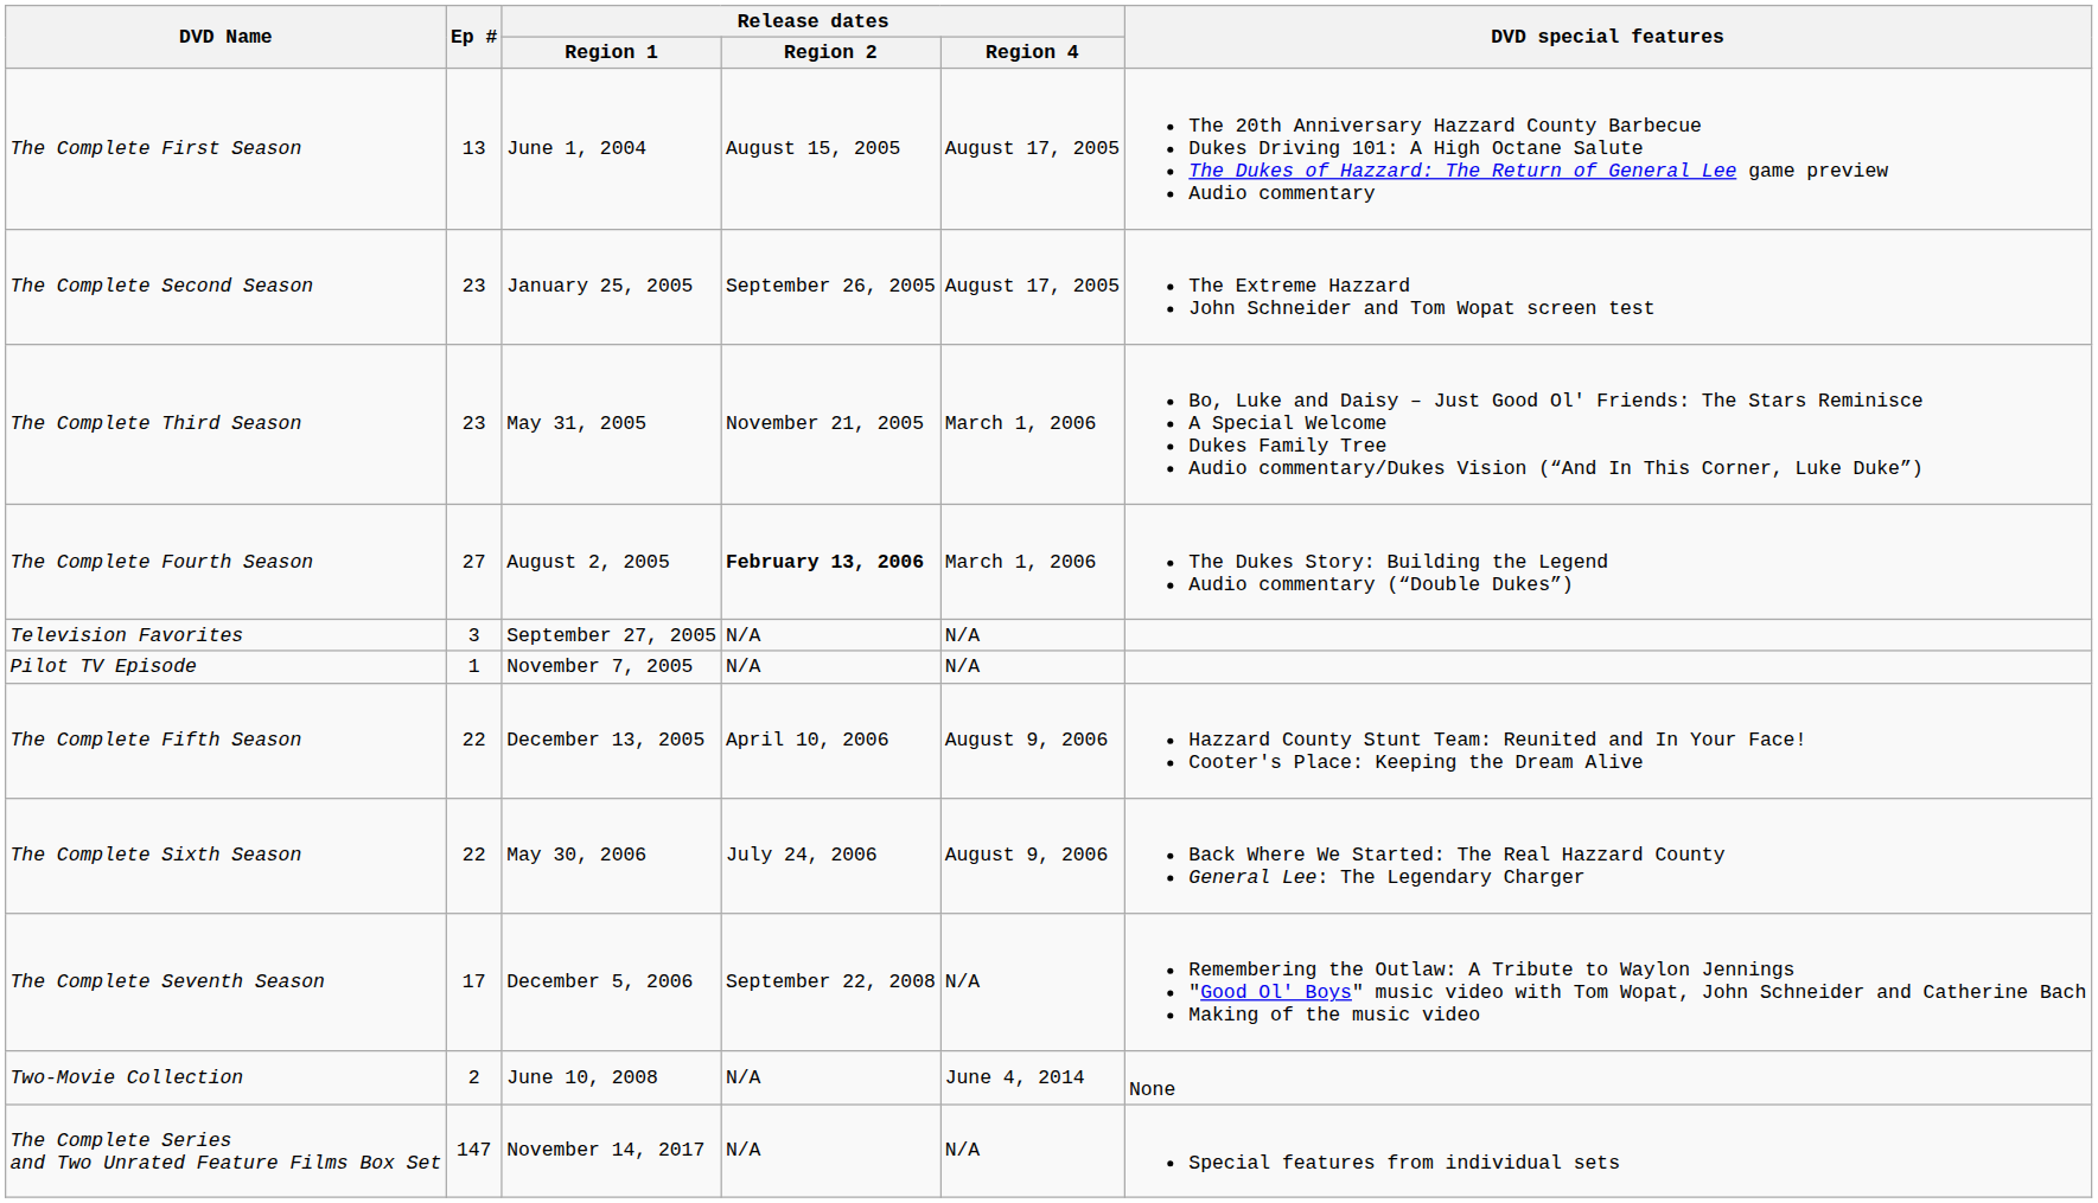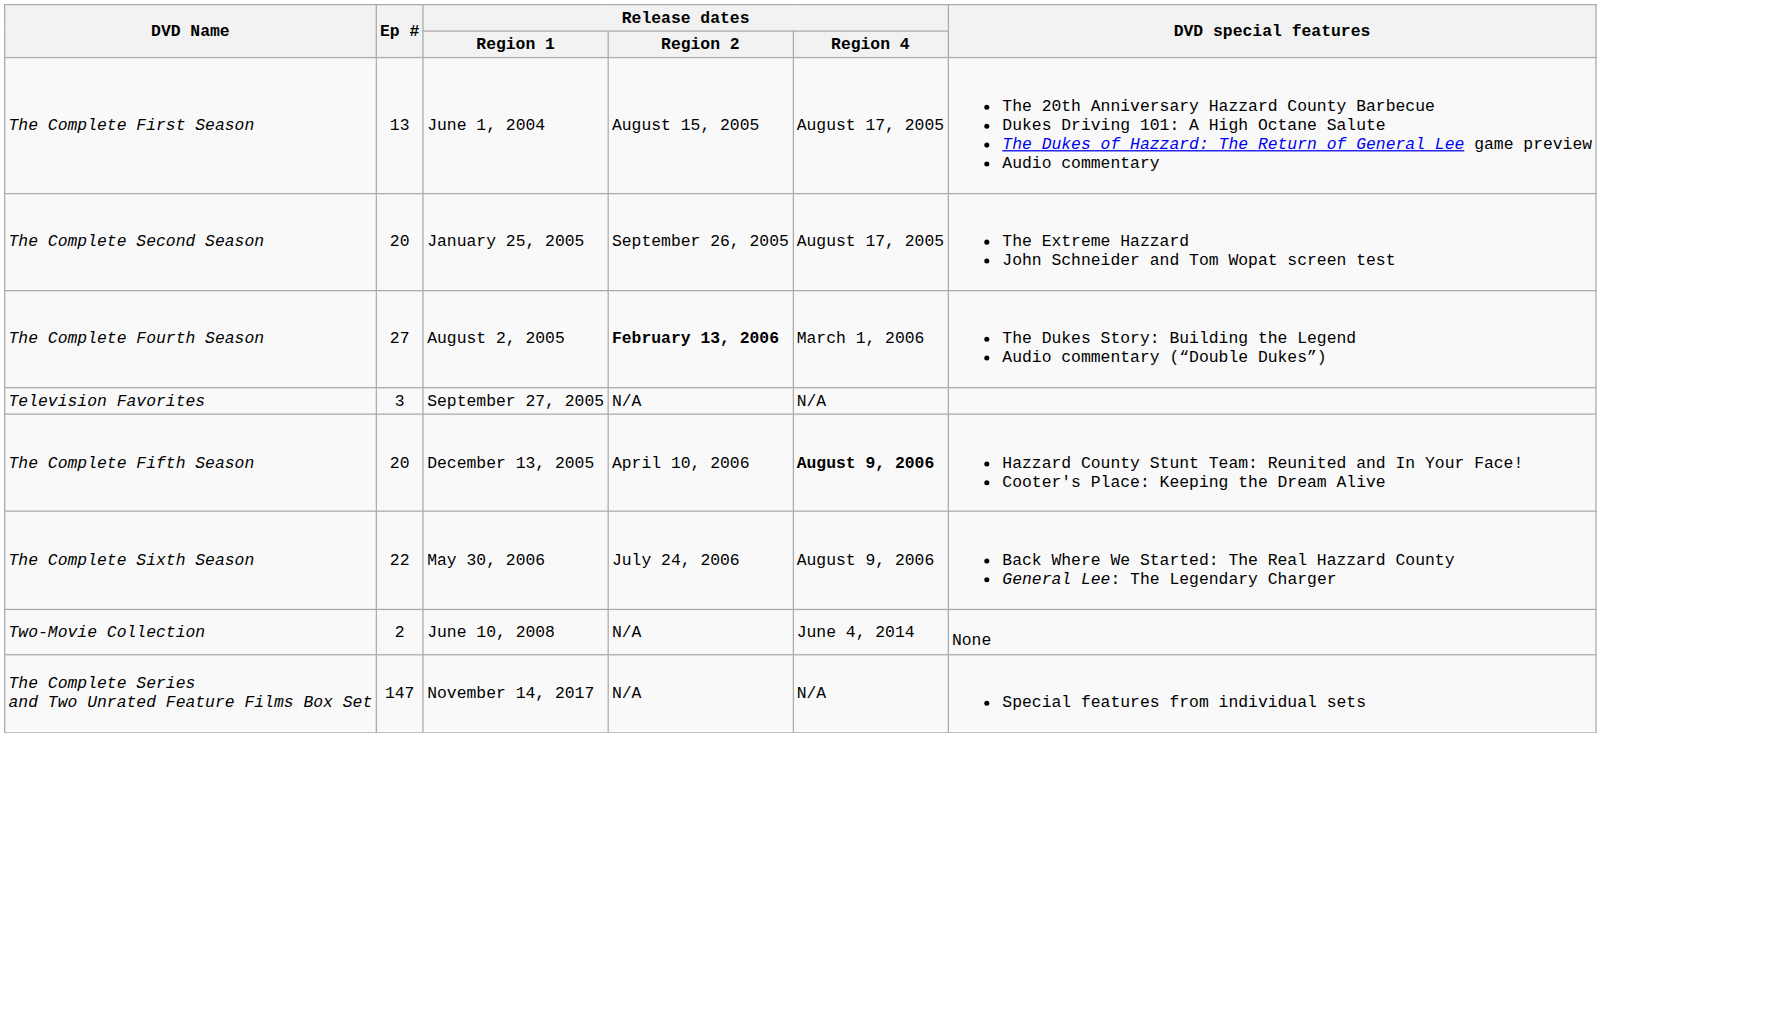 <table class="wikitable">
 <tr>
 <th rowspan="2">DVD Name</th>
 <th rowspan="2">Ep #</th>
 <th colspan="3">Release dates</th>
 <th rowspan="2">DVD special features</th>
 </tr>
 <tr>
 <th>Region 1</th>
 <th>Region 2</th>
 <th>Region 4</th>
 </tr>
 <tr>
 <td><em>The Complete First Season</em></td>
 <td style="text-align:center;">13</td>
 <td>June 1, 2004</td>
 <td>August 15, 2005</td>
 <td>August 17, 2005</td>
 <td><br><ul><li>The 20th Anniversary Hazzard County Barbecue</li><li>Dukes Driving 101: A High Octane Salute</li><li><em><a href='#'>The Dukes of Hazzard: The Return of General Lee</a></em> game preview</li><li>Audio commentary</li></ul></td>
 </tr>
 <tr>
 <td><em>The Complete Second Season</em></td>
-<td style="text-align:center;">23</td>
+<td style="text-align:center;">20</td>
 <td>January 25, 2005</td>
 <td>September 26, 2005</td>
 <td>August 17, 2005</td>
 <td><br><ul><li>The Extreme Hazzard</li><li>John Schneider and Tom Wopat screen test</li></ul></td>
-</tr>
-<tr>
-<td><em>The Complete Third Season</em></td>
-<td style="text-align:center;">23</td>
-<td>May 31, 2005</td>
-<td>November 21, 2005</td>
-<td>March 1, 2006</td>
-<td><br><ul><li>Bo, Luke and Daisy – Just Good Ol' Friends: The Stars Reminisce</li><li>A Special Welcome</li><li>Dukes Family Tree</li><li>Audio commentary/Dukes Vision (“And In This Corner, Luke Duke”)</li></ul></td>
 </tr>
 <tr>
 <td><em>The Complete Fourth Season</em></td>
 <td style="text-align:center;">27</td>
 <td>August 2, 2005</td>
 <td><strong>February 13, 2006</strong></td>
 <td>March 1, 2006</td>
 <td><br><ul><li>The Dukes Story: Building the Legend</li><li>Audio commentary (“Double Dukes”)</li></ul></td>
 </tr>
 <tr>
 <td><em>Television Favorites</em></td>
 <td style="text-align:center;">3</td>
 <td>September 27, 2005</td>
 <td>N/A</td>
 <td>N/A</td>
 <td></td>
 </tr>
 <tr>
-<td><em>Pilot TV Episode</em></td>
-<td style="text-align:center;">1</td>
-<td>November 7, 2005</td>
-<td>N/A</td>
-<td>N/A</td>
-<td></td>
-</tr>
-<tr>
 <td><em>The Complete Fifth Season</em></td>
-<td style="text-align:center;">22</td>
+<td style="text-align:center;">20</td>
 <td>December 13, 2005</td>
 <td>April 10, 2006</td>
-<td>August 9, 2006</td>
+<td><strong>August 9, 2006</strong></td>
 <td><br><ul><li>Hazzard County Stunt Team: Reunited and In Your Face!</li><li>Cooter's Place: Keeping the Dream Alive</li></ul></td>
 </tr>
 <tr>
 <td><em>The Complete Sixth Season</em></td>
 <td style="text-align:center;">22</td>
 <td>May 30, 2006</td>
 <td>July 24, 2006</td>
 <td>August 9, 2006</td>
 <td><br><ul><li>Back Where We Started: The Real Hazzard County</li><li><em>General Lee</em>: The Legendary Charger</li></ul></td>
-</tr>
-<tr>
-<td><em>The Complete Seventh Season</em></td>
-<td style="text-align:center;">17</td>
-<td>December 5, 2006</td>
-<td>September 22, 2008</td>
-<td>N/A</td>
-<td><br><ul><li>Remembering the Outlaw: A Tribute to Waylon Jennings</li><li>"<a href='#'>Good Ol' Boys</a>" music video with Tom Wopat, John Schneider and Catherine Bach</li><li>Making of the music video</li></ul></td>
 </tr>
 <tr>
 <td><em>Two-Movie Collection</em></td>
 <td style="text-align:center;">2</td>
 <td>June 10, 2008</td>
 <td>N/A</td>
 <td>June 4, 2014</td>
 <td><br>None</td>
 </tr>
 <tr>
 <td><em>The Complete Series <br>and Two Unrated Feature Films Box Set</em> <br></td>
 <td style="text-align:center;">147</td>
 <td>November 14, 2017</td>
 <td>N/A</td>
 <td>N/A</td>
 <td><br><ul><li>Special features from individual sets</li></ul></td>
 </tr>
 </table>
